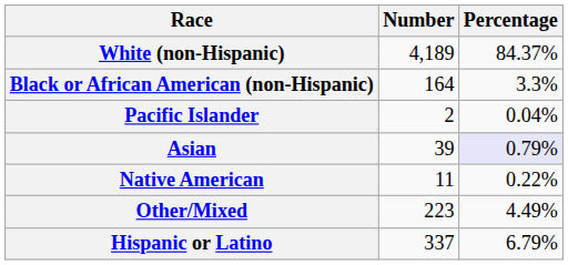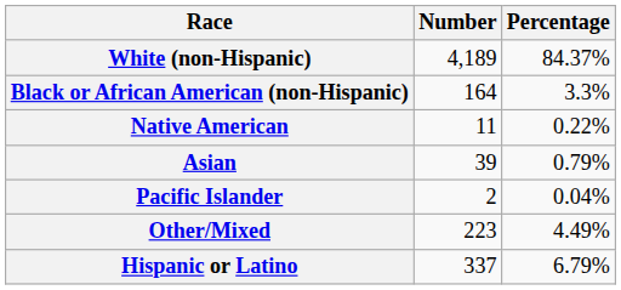 <table class="wikitable" style="text-align:right">
 <tr>
 <th scope="col">Race</th>
 <th scope="col">Number</th>
 <th scope="col">Percentage</th>
 </tr>
 <tr>
 <th scope="row"><a href='#'>White</a> (non-Hispanic)</th>
 <td>4,189</td>
 <td>84.37%</td>
 </tr>
 <tr>
 <th scope="row"><a href='#'>Black or African American</a> (non-Hispanic)</th>
 <td>164</td>
 <td>3.3%</td>
 </tr>
 <tr>
-<th scope="row"><a href='#'>Pacific Islander</a></th>
-<td>2</td>
-<td>0.04%</td>
+<th scope="row"><a href='#'>Native American</a></th>
+<td>11</td>
+<td>0.22%</td>
 </tr>
 <tr>
 <th scope="row"><a href='#'>Asian</a></th>
 <td>39</td>
-<td style="background: lavender;">0.79%</td>
+<td>0.79%</td>
 </tr>
 <tr>
-<th scope="row"><a href='#'>Native American</a></th>
-<td>11</td>
-<td>0.22%</td>
+<th scope="row"><a href='#'>Pacific Islander</a></th>
+<td>2</td>
+<td>0.04%</td>
 </tr>
 <tr>
 <th scope="row"><a href='#'>Other/Mixed</a></th>
 <td>223</td>
 <td>4.49%</td>
 </tr>
 <tr>
 <th scope="row"><a href='#'>Hispanic</a> or <a href='#'>Latino</a></th>
 <td>337</td>
 <td>6.79%</td>
 </tr>
 </table>
